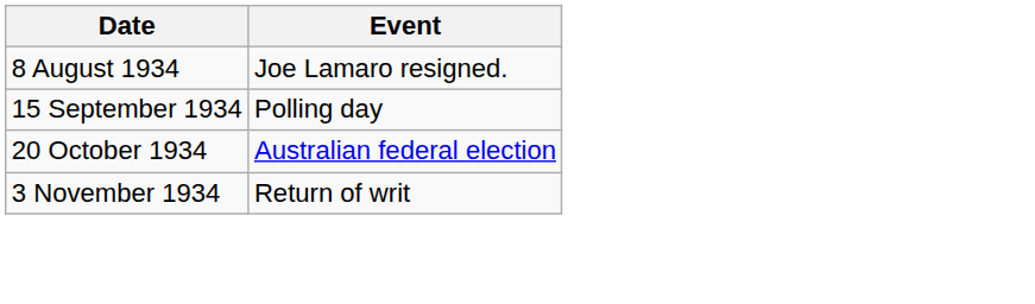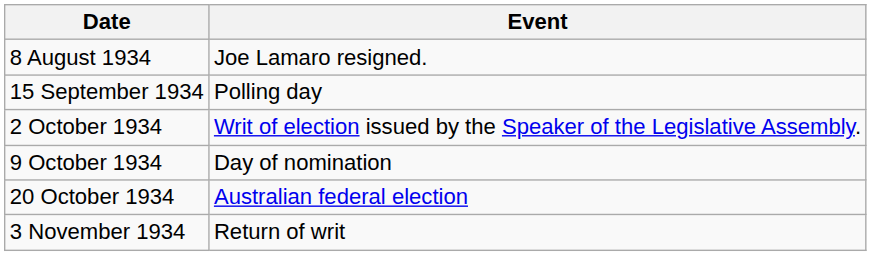 <table class="wikitable">
 <tr>
 <th>Date</th>
 <th>Event</th>
 </tr>
 <tr>
 <td>8 August 1934</td>
 <td>Joe Lamaro resigned.</td>
 </tr>
 <tr>
 <td>15 September 1934</td>
 <td>Polling day</td>
 </tr>
 <tr>
+<td>2 October 1934</td>
+<td><a href='#'>Writ of election</a> issued by the <a href='#'>Speaker of the Legislative Assembly</a>.</td>
+</tr>
+<tr>
+<td>9 October 1934</td>
+<td>Day of nomination</td>
+</tr>
+<tr>
 <td>20 October 1934</td>
 <td><a href='#'>Australian federal election</a></td>
 </tr>
 <tr>
 <td>3 November 1934</td>
 <td>Return of writ</td>
 </tr>
 </table>
